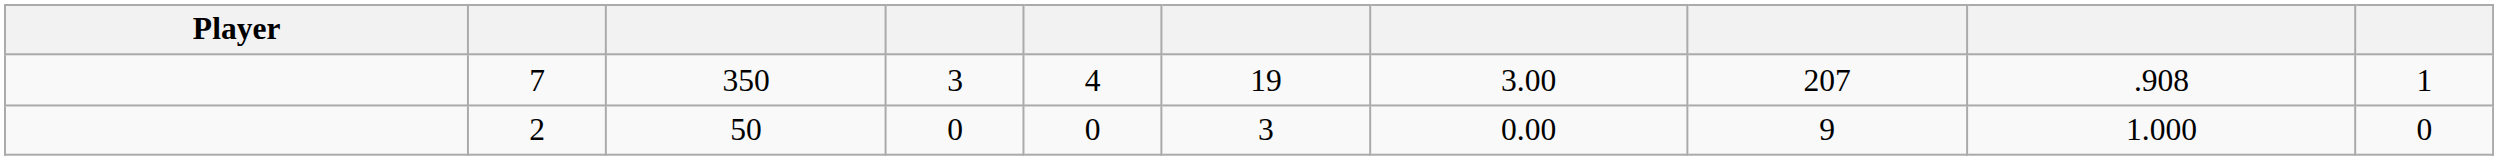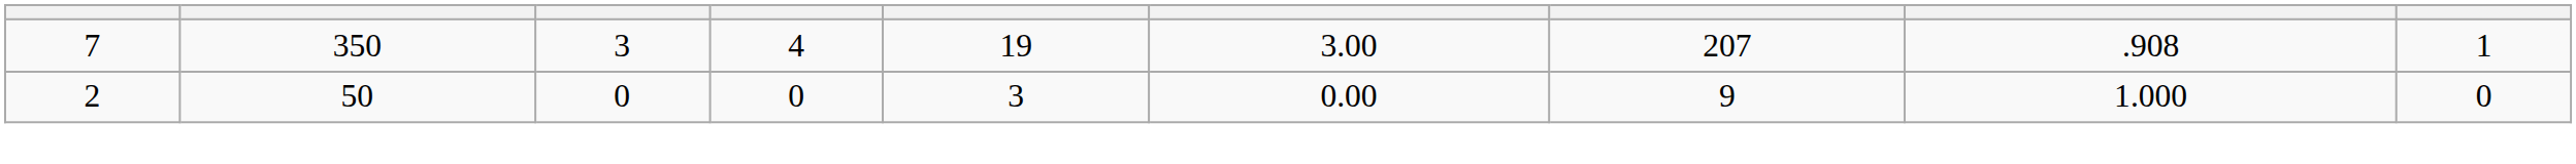 <table class="wikitable sortable" style="width:100%;">
 <tr style="text-align:center; background:#ddd;">
-<th>Player</th>
 <th></th>
 <th></th>
 <th></th>
 <th></th>
 <th></th>
 <th></th>
 <th></th>
 <th></th>
 <th></th>
 </tr>
 <tr align=center>
-<td></td>
 <td>7</td>
 <td>350</td>
 <td>3</td>
 <td>4</td>
 <td>19</td>
 <td>3.00</td>
 <td>207</td>
 <td>.908</td>
 <td>1</td>
 </tr>
 <tr align=center>
-<td></td>
 <td>2</td>
 <td>50</td>
 <td>0</td>
 <td>0</td>
 <td>3</td>
 <td>0.00</td>
 <td>9</td>
 <td>1.000</td>
 <td>0</td>
 </tr>
 </table>
